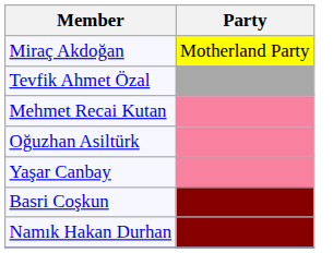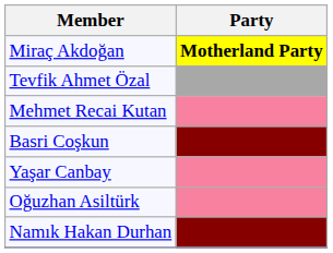 <table class=wikitable style="border:1px solid #8888aa; background-color:#f7f8ff; padding:0px; font-size:90%;">
 <tr>
 <th>Member</th>
 <th>Party</th>
 </tr>
 <tr>
 <td><a href='#'>Miraç Akdoğan</a></td>
-<td style="background: #ffff00">Motherland Party</td>
+<td style="background: #ffff00"><strong>Motherland Party</strong></td>
 </tr>
 <tr>
 <td><a href='#'>Tevfik Ahmet Özal</a></td>
 <td style="background: #a8a8a8"></td>
 </tr>
 <tr>
 <td><a href='#'>Mehmet Recai Kutan</a></td>
 <td style="background: #F7819F"></td>
 </tr>
 <tr>
-<td><a href='#'>Oğuzhan Asiltürk</a></td>
-<td style="background: #F7819F"></td>
+<td><a href='#'>Basri Coşkun</a></td>
+<td style="background: #870000"></td>
 </tr>
 <tr>
 <td><a href='#'>Yaşar Canbay</a></td>
 <td style="background: #F7819F"></td>
 </tr>
 <tr>
-<td><a href='#'>Basri Coşkun</a></td>
-<td style="background: #870000"></td>
+<td><a href='#'>Oğuzhan Asiltürk</a></td>
+<td style="background: #F7819F"></td>
 </tr>
 <tr>
 <td><a href='#'>Namık Hakan Durhan</a></td>
 <td style="background: #870000"></td>
 </tr>
 <tr>
 </tr>
 </table>
